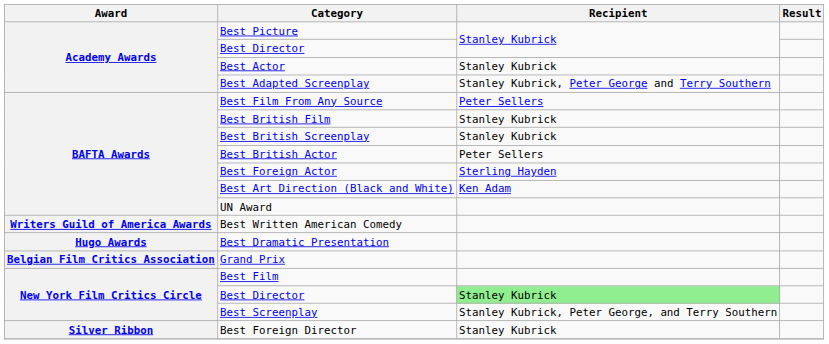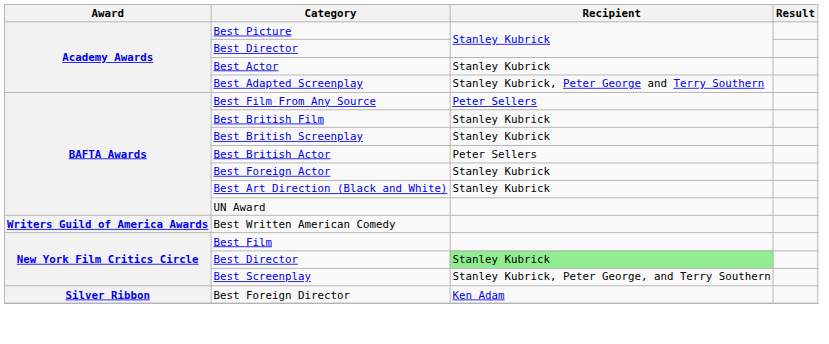 <table class="wikitable plainrowheaders sortable">
 <tr>
 <th scope="col">Award</th>
 <th scope="col">Category</th>
 <th scope="col">Recipient</th>
 <th scope="col">Result</th>
 </tr>
 <tr>
 <th scope="row" rowspan="4"><a href='#'>Academy Awards</a></th>
 <td><a href='#'>Best Picture</a></td>
 <td rowspan=2><a href='#'>Stanley Kubrick</a></td>
 <td></td>
 </tr>
 <tr>
 <td><a href='#'>Best Director</a></td>
 <td></td>
 </tr>
 <tr>
 <td><a href='#'>Best Actor</a></td>
 <td>Stanley Kubrick</td>
 <td></td>
 </tr>
 <tr>
 <td><a href='#'>Best Adapted Screenplay</a></td>
 <td>Stanley Kubrick, <a href='#'>Peter George</a> and <a href='#'>Terry Southern</a></td>
 <td></td>
 </tr>
 <tr>
 <th scope="row" rowspan="7"><a href='#'>BAFTA Awards</a></th>
 <td><a href='#'>Best Film From Any Source</a></td>
 <td><a href='#'>Peter Sellers</a></td>
 <td></td>
 </tr>
 <tr>
 <td><a href='#'>Best British Film</a></td>
 <td>Stanley Kubrick</td>
 <td></td>
 </tr>
 <tr>
 <td><a href='#'>Best British Screenplay</a></td>
 <td>Stanley Kubrick</td>
 <td></td>
 </tr>
 <tr>
 <td><a href='#'>Best British Actor</a></td>
 <td>Peter Sellers</td>
 <td></td>
 </tr>
 <tr>
 <td><a href='#'>Best Foreign Actor</a></td>
-<td><a href='#'>Sterling Hayden</a></td>
+<td>Stanley Kubrick</td>
 <td></td>
 </tr>
 <tr>
 <td><a href='#'>Best Art Direction (Black and White)</a></td>
-<td><a href='#'>Ken Adam</a></td>
+<td>Stanley Kubrick</td>
 <td></td>
 </tr>
 <tr>
 <td>UN Award</td>
 <td></td>
 <td></td>
 </tr>
 <tr>
 <th scope="row"><a href='#'>Writers Guild of America Awards</a></th>
 <td>Best Written American Comedy</td>
-<td></td>
-<td></td>
-</tr>
-<tr>
-<th scope="row"><a href='#'>Hugo Awards</a></th>
-<td><a href='#'>Best Dramatic Presentation</a></td>
-<td></td>
-<td></td>
-</tr>
-<tr>
-<th scope="row"><a href='#'>Belgian Film Critics Association</a></th>
-<td><a href='#'>Grand Prix</a></td>
 <td></td>
 <td></td>
 </tr>
 <tr>
 <th scope="row" rowspan=3><a href='#'>New York Film Critics Circle</a></th>
 <td><a href='#'>Best Film</a></td>
 <td></td>
 <td></td>
 </tr>
 <tr>
 <td><a href='#'>Best Director</a></td>
 <td style="background: lightgreen;">Stanley Kubrick</td>
 <td></td>
 </tr>
 <tr>
 <td><a href='#'>Best Screenplay</a></td>
 <td>Stanley Kubrick, Peter George, and Terry Southern</td>
 <td></td>
 </tr>
 <tr>
 <th scope="row"><a href='#'>Silver Ribbon</a></th>
 <td>Best Foreign Director</td>
-<td>Stanley Kubrick</td>
+<td><a href='#'>Ken Adam</a></td>
 <td></td>
 </tr>
 <tr>
 </tr>
 </table>
